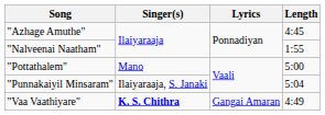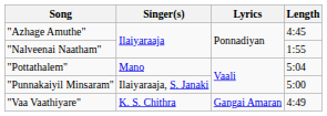 <table class="wikitable" style="font-size:95%;">
 <tr>
 <th>Song</th>
 <th>Singer(s)</th>
 <th>Lyrics</th>
 <th>Length</th>
 </tr>
 <tr>
 <td>"Azhage Amuthe"</td>
 <td rowspan=2><a href='#'>Ilaiyaraaja</a></td>
 <td rowspan=2>Ponnadiyan</td>
 <td>4:45</td>
 </tr>
 <tr>
 <td>"Nalveenai Naatham"</td>
 <td>1:55</td>
 </tr>
 <tr>
 <td>"Pottathalem"</td>
 <td><a href='#'>Mano</a></td>
 <td rowspan=2><a href='#'>Vaali</a></td>
-<td>5:00</td>
+<td>5:04</td>
 </tr>
 <tr>
 <td>"Punnakaiyil Minsaram"</td>
 <td>Ilaiyaraaja, <a href='#'>S. Janaki</a></td>
-<td>5:04</td>
+<td>5:00</td>
 </tr>
 <tr>
 <td>"Vaa Vaathiyare"</td>
-<td><strong><a href='#'>K. S. Chithra</a></strong></td>
+<td><a href='#'>K. S. Chithra</a></td>
 <td><a href='#'>Gangai Amaran</a></td>
 <td>4:49</td>
 </tr>
 </table>
